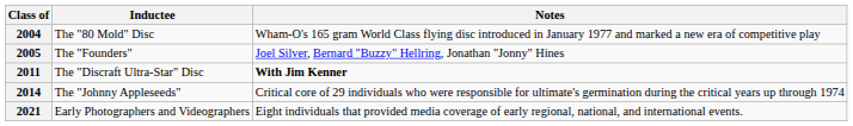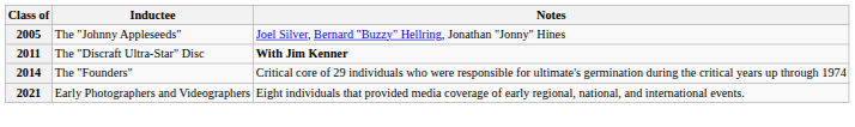 <table class="wikitable">
 <tr>
 <th>Class of</th>
 <th>Inductee</th>
 <th>Notes</th>
 </tr>
 <tr>
-<th>2004</th>
-<td>The "80 Mold" Disc</td>
-<td>Wham-O's 165 gram World Class flying disc introduced in January 1977 and marked a new era of competitive play</td>
-</tr>
-<tr>
 <th>2005</th>
-<td>The "Founders"</td>
+<td>The "Johnny Appleseeds"</td>
 <td><a href='#'>Joel Silver</a>, <a href='#'>Bernard "Buzzy" Hellring</a>, Jonathan "Jonny" Hines</td>
 </tr>
 <tr>
 <th>2011</th>
 <td>The "Discraft Ultra-Star" Disc</td>
 <td><strong>With Jim Kenner</strong></td>
 </tr>
 <tr>
 <th>2014</th>
-<td>The "Johnny Appleseeds"</td>
+<td>The "Founders"</td>
 <td>Critical core of 29 individuals who were responsible for ultimate's germination during the critical years up through 1974</td>
 </tr>
 <tr>
 <th>2021</th>
 <td>Early Photographers and Videographers</td>
 <td>Eight individuals that provided media coverage of early regional, national, and international events.</td>
 </tr>
 </table>
